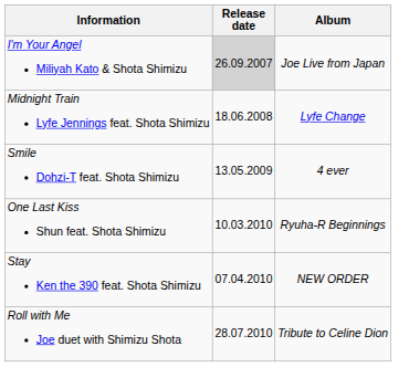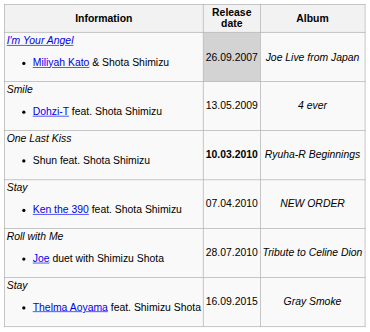 <table class="wikitable">
 <tr>
 <th rowspan="1">Information</th>
 <th rowspan="1">Release<br> date<br></th>
 <th rowspan="1">Album</th>
 </tr>
 <tr>
 <td><em><a href='#'>I'm Your Angel</a></em><br><ul><li><a href='#'>Miliyah Kato</a> & Shota Shimizu</li></ul></td>
 <td style="background: lightgrey;">26.09.2007</td>
 <td style="text-align:center;"><em>Joe Live from Japan</em></td>
 </tr>
 <tr>
-<td><em>Midnight Train</em><br><ul><li><a href='#'>Lyfe Jennings</a> feat. Shota Shimizu</li></ul></td>
-<td>18.06.2008</td>
-<td style="text-align:center;"><em><a href='#'>Lyfe Change</a></em></td>
-</tr>
-<tr>
 <td><em>Smile</em><br><ul><li><a href='#'>Dohzi-T</a> feat. Shota Shimizu</li></ul></td>
 <td>13.05.2009</td>
 <td style="text-align:center;"><em>4 ever</em></td>
 </tr>
 <tr>
 <td><em>One Last Kiss</em><br><ul><li>Shun feat. Shota Shimizu</li></ul></td>
-<td>10.03.2010</td>
+<td><strong>10.03.2010</strong></td>
 <td style="text-align:center;"><em>Ryuha-R Beginnings</em></td>
 </tr>
 <tr>
 <td><em>Stay</em><br><ul><li><a href='#'>Ken the 390</a> feat. Shota Shimizu</li></ul></td>
 <td>07.04.2010</td>
 <td style="text-align:center;"><em>NEW ORDER</em></td>
 </tr>
 <tr>
 <td><em>Roll with Me</em><br><ul><li><a href='#'>Joe</a> duet with Shimizu Shota</li></ul></td>
 <td>28.07.2010</td>
 <td style="text-align:center;"><em>Tribute to Celine Dion</em></td>
 </tr>
+<tr>
+<td><em>Stay</em><br><ul><li><a href='#'>Thelma Aoyama</a> feat. Shimizu Shota</li></ul></td>
+<td>16.09.2015</td>
+<td style="text-align:center;"><em>Gray Smoke</em></td>
+</tr>
 </table>
